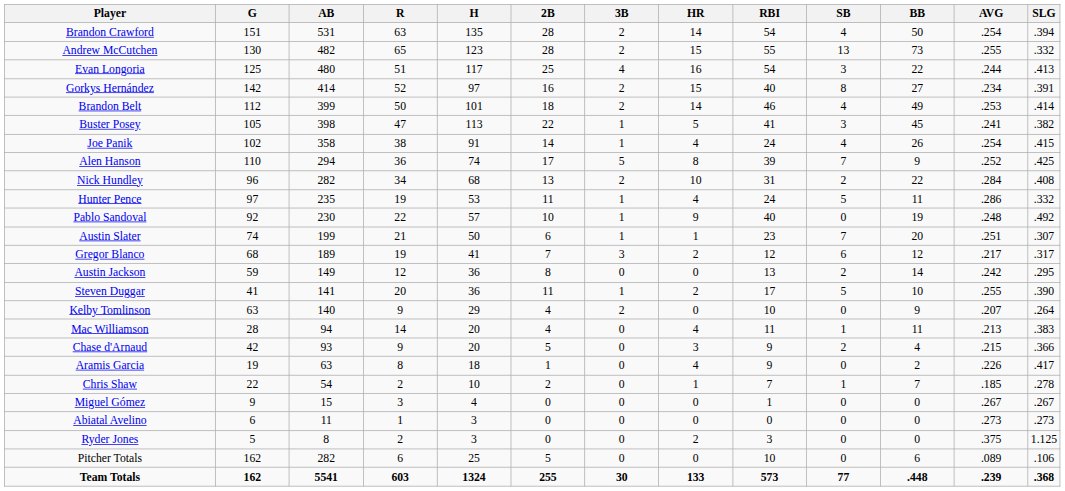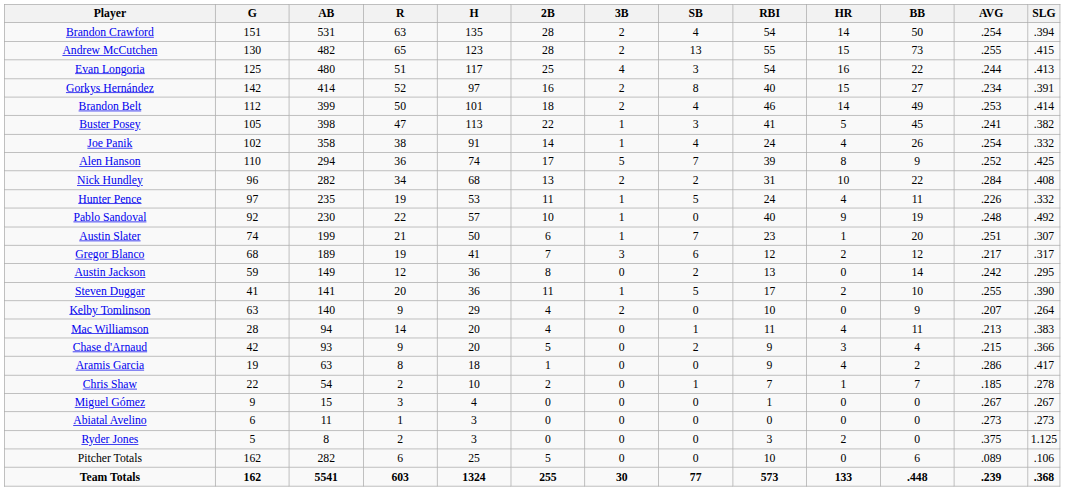 <table class=wikitable style="text-align:center">
 <tr>
 <th bgcolor=#DDDDFF; width="20%">Player</th>
 <th bgcolor=#DDDDFF; width="7%">G</th>
 <th bgcolor=#DDDDFF; width="7%">AB</th>
 <th bgcolor=#DDDDFF; width="7%">R</th>
 <th bgcolor=#DDDDFF; width="7%">H</th>
 <th bgcolor=#DDDDFF; width="7%">2B</th>
 <th bgcolor=#DDDDFF; width="7%">3B</th>
+<th bgcolor=#DDDDFF; width="7%">SB</th>
+<th bgcolor=#DDDDFF; width="7%">RBI</th>
 <th bgcolor=#DDDDFF; width="7%">HR</th>
-<th bgcolor=#DDDDFF; width="7%">RBI</th>
-<th bgcolor=#DDDDFF; width="7%">SB</th>
 <th bgcolor=#DDDDFF; width="7%">BB</th>
 <th bgcolor=#DDDDFF; width="7%">AVG</th>
 <th bgcolor=#DDDDFF; width="7%">SLG</th>
 </tr>
 <tr>
 <td><a href='#'>Brandon Crawford</a></td>
 <td>151</td>
 <td>531</td>
 <td>63</td>
 <td>135</td>
 <td>28</td>
 <td>2</td>
+<td>4</td>
+<td>54</td>
 <td>14</td>
-<td>54</td>
-<td>4</td>
 <td>50</td>
 <td>.254</td>
 <td>.394</td>
 </tr>
 <tr>
 <td><a href='#'>Andrew McCutchen</a></td>
 <td>130</td>
 <td>482</td>
 <td>65</td>
 <td>123</td>
 <td>28</td>
 <td>2</td>
+<td>13</td>
+<td>55</td>
 <td>15</td>
-<td>55</td>
-<td>13</td>
 <td>73</td>
 <td>.255</td>
-<td>.332</td>
+<td>.415</td>
 </tr>
 <tr>
 <td><a href='#'>Evan Longoria</a></td>
 <td>125</td>
 <td>480</td>
 <td>51</td>
 <td>117</td>
 <td>25</td>
 <td>4</td>
+<td>3</td>
+<td>54</td>
 <td>16</td>
-<td>54</td>
-<td>3</td>
 <td>22</td>
 <td>.244</td>
 <td>.413</td>
 </tr>
 <tr>
 <td><a href='#'>Gorkys Hernández</a></td>
 <td>142</td>
 <td>414</td>
 <td>52</td>
 <td>97</td>
 <td>16</td>
 <td>2</td>
+<td>8</td>
+<td>40</td>
 <td>15</td>
-<td>40</td>
-<td>8</td>
 <td>27</td>
 <td>.234</td>
 <td>.391</td>
 </tr>
 <tr>
 <td><a href='#'>Brandon Belt</a></td>
 <td>112</td>
 <td>399</td>
 <td>50</td>
 <td>101</td>
 <td>18</td>
 <td>2</td>
+<td>4</td>
+<td>46</td>
 <td>14</td>
-<td>46</td>
-<td>4</td>
 <td>49</td>
 <td>.253</td>
 <td>.414</td>
 </tr>
 <tr>
 <td><a href='#'>Buster Posey</a></td>
 <td>105</td>
 <td>398</td>
 <td>47</td>
 <td>113</td>
 <td>22</td>
 <td>1</td>
+<td>3</td>
+<td>41</td>
 <td>5</td>
-<td>41</td>
-<td>3</td>
 <td>45</td>
 <td>.241</td>
 <td>.382</td>
 </tr>
 <tr>
 <td><a href='#'>Joe Panik</a></td>
 <td>102</td>
 <td>358</td>
 <td>38</td>
 <td>91</td>
 <td>14</td>
 <td>1</td>
 <td>4</td>
 <td>24</td>
 <td>4</td>
 <td>26</td>
 <td>.254</td>
-<td>.415</td>
+<td>.332</td>
 </tr>
 <tr>
 <td><a href='#'>Alen Hanson</a></td>
 <td>110</td>
 <td>294</td>
 <td>36</td>
 <td>74</td>
 <td>17</td>
 <td>5</td>
+<td>7</td>
+<td>39</td>
 <td>8</td>
-<td>39</td>
-<td>7</td>
 <td>9</td>
 <td>.252</td>
 <td>.425</td>
 </tr>
 <tr>
 <td><a href='#'>Nick Hundley</a></td>
 <td>96</td>
 <td>282</td>
 <td>34</td>
 <td>68</td>
 <td>13</td>
 <td>2</td>
+<td>2</td>
+<td>31</td>
 <td>10</td>
-<td>31</td>
-<td>2</td>
 <td>22</td>
 <td>.284</td>
 <td>.408</td>
 </tr>
 <tr>
 <td><a href='#'>Hunter Pence</a></td>
 <td>97</td>
 <td>235</td>
 <td>19</td>
 <td>53</td>
 <td>11</td>
 <td>1</td>
+<td>5</td>
+<td>24</td>
 <td>4</td>
-<td>24</td>
-<td>5</td>
 <td>11</td>
-<td>.286</td>
+<td>.226</td>
 <td>.332</td>
 </tr>
 <tr>
 <td><a href='#'>Pablo Sandoval</a></td>
 <td>92</td>
 <td>230</td>
 <td>22</td>
 <td>57</td>
 <td>10</td>
 <td>1</td>
+<td>0</td>
+<td>40</td>
 <td>9</td>
-<td>40</td>
-<td>0</td>
 <td>19</td>
 <td>.248</td>
 <td>.492</td>
 </tr>
 <tr>
 <td><a href='#'>Austin Slater</a></td>
 <td>74</td>
 <td>199</td>
 <td>21</td>
 <td>50</td>
 <td>6</td>
 <td>1</td>
+<td>7</td>
+<td>23</td>
 <td>1</td>
-<td>23</td>
-<td>7</td>
 <td>20</td>
 <td>.251</td>
 <td>.307</td>
 </tr>
 <tr>
 <td><a href='#'>Gregor Blanco</a></td>
 <td>68</td>
 <td>189</td>
 <td>19</td>
 <td>41</td>
 <td>7</td>
 <td>3</td>
+<td>6</td>
+<td>12</td>
 <td>2</td>
-<td>12</td>
-<td>6</td>
 <td>12</td>
 <td>.217</td>
 <td>.317</td>
 </tr>
 <tr>
 <td><a href='#'>Austin Jackson</a></td>
 <td>59</td>
 <td>149</td>
 <td>12</td>
 <td>36</td>
 <td>8</td>
 <td>0</td>
+<td>2</td>
+<td>13</td>
 <td>0</td>
-<td>13</td>
-<td>2</td>
 <td>14</td>
 <td>.242</td>
 <td>.295</td>
 </tr>
 <tr>
 <td><a href='#'>Steven Duggar</a></td>
 <td>41</td>
 <td>141</td>
 <td>20</td>
 <td>36</td>
 <td>11</td>
 <td>1</td>
+<td>5</td>
+<td>17</td>
 <td>2</td>
-<td>17</td>
-<td>5</td>
 <td>10</td>
 <td>.255</td>
 <td>.390</td>
 </tr>
 <tr>
 <td><a href='#'>Kelby Tomlinson</a></td>
 <td>63</td>
 <td>140</td>
 <td>9</td>
 <td>29</td>
 <td>4</td>
 <td>2</td>
 <td>0</td>
 <td>10</td>
 <td>0</td>
 <td>9</td>
 <td>.207</td>
 <td>.264</td>
 </tr>
 <tr>
 <td><a href='#'>Mac Williamson</a></td>
 <td>28</td>
 <td>94</td>
 <td>14</td>
 <td>20</td>
 <td>4</td>
 <td>0</td>
+<td>1</td>
+<td>11</td>
 <td>4</td>
-<td>11</td>
-<td>1</td>
 <td>11</td>
 <td>.213</td>
 <td>.383</td>
 </tr>
 <tr>
 <td><a href='#'>Chase d'Arnaud</a></td>
 <td>42</td>
 <td>93</td>
 <td>9</td>
 <td>20</td>
 <td>5</td>
 <td>0</td>
+<td>2</td>
+<td>9</td>
 <td>3</td>
-<td>9</td>
-<td>2</td>
 <td>4</td>
 <td>.215</td>
 <td>.366</td>
 </tr>
 <tr>
 <td><a href='#'>Aramis Garcia</a></td>
 <td>19</td>
 <td>63</td>
 <td>8</td>
 <td>18</td>
 <td>1</td>
 <td>0</td>
+<td>0</td>
+<td>9</td>
 <td>4</td>
-<td>9</td>
-<td>0</td>
 <td>2</td>
-<td>.226</td>
+<td>.286</td>
 <td>.417</td>
 </tr>
 <tr>
 <td><a href='#'>Chris Shaw</a></td>
 <td>22</td>
 <td>54</td>
 <td>2</td>
 <td>10</td>
 <td>2</td>
 <td>0</td>
 <td>1</td>
 <td>7</td>
 <td>1</td>
 <td>7</td>
 <td>.185</td>
 <td>.278</td>
 </tr>
 <tr>
 <td><a href='#'>Miguel Gómez</a></td>
 <td>9</td>
 <td>15</td>
 <td>3</td>
 <td>4</td>
 <td>0</td>
 <td>0</td>
 <td>0</td>
 <td>1</td>
 <td>0</td>
 <td>0</td>
 <td>.267</td>
 <td>.267</td>
 </tr>
 <tr>
 <td><a href='#'>Abiatal Avelino</a></td>
 <td>6</td>
 <td>11</td>
 <td>1</td>
 <td>3</td>
 <td>0</td>
 <td>0</td>
 <td>0</td>
 <td>0</td>
 <td>0</td>
 <td>0</td>
 <td>.273</td>
 <td>.273</td>
 </tr>
 <tr>
 <td><a href='#'>Ryder Jones</a></td>
 <td>5</td>
 <td>8</td>
 <td>2</td>
 <td>3</td>
 <td>0</td>
 <td>0</td>
+<td>0</td>
+<td>3</td>
 <td>2</td>
-<td>3</td>
-<td>0</td>
 <td>0</td>
 <td>.375</td>
 <td>1.125</td>
 </tr>
 <tr>
 <td>Pitcher Totals</td>
 <td>162</td>
 <td>282</td>
 <td>6</td>
 <td>25</td>
 <td>5</td>
 <td>0</td>
 <td>0</td>
 <td>10</td>
 <td>0</td>
 <td>6</td>
 <td>.089</td>
 <td>.106</td>
 </tr>
 <tr>
 <td><strong>Team Totals</strong></td>
 <td><strong>162</strong></td>
 <td><strong>5541</strong></td>
 <td><strong>603</strong></td>
 <td><strong>1324</strong></td>
 <td><strong>255</strong></td>
 <td><strong>30</strong></td>
+<td><strong>77</strong></td>
+<td><strong>573</strong></td>
 <td><strong>133</strong></td>
-<td><strong>573</strong></td>
-<td><strong>77</strong></td>
 <td><strong>.448</strong></td>
 <td><strong>.239</strong></td>
 <td><strong>.368</strong></td>
 </tr>
 </table>
